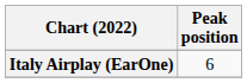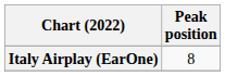 <table class="wikitable sortable plainrowheaders" style="text-align:center;">
 <tr>
 <th>Chart (2022)</th>
 <th>Peak<br>position</th>
 </tr>
 <tr>
 </tr>
 <tr>
 <th scope="row">Italy Airplay (EarOne)</th>
-<td>6</td>
+<td>8</td>
 </tr>
 <tr>
 </tr>
 </table>
